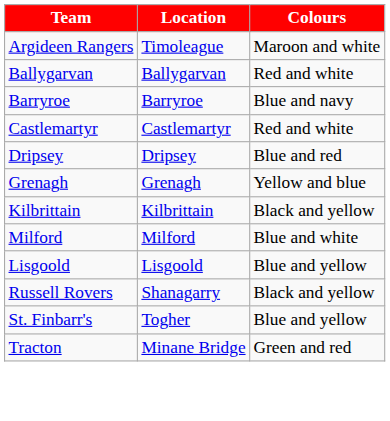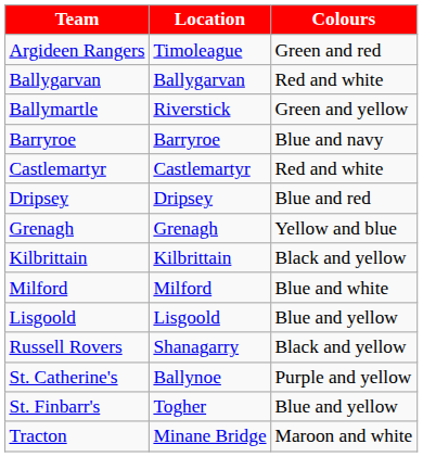 <table class="wikitable sortable">
 <tr>
 <th style="background:red;color:white">Team</th>
 <th style="background:red;color:white">Location</th>
 <th style="background:red;color:white">Colours</th>
 </tr>
 <tr>
 <td><a href='#'>Argideen Rangers</a></td>
 <td><a href='#'>Timoleague</a></td>
-<td>Maroon and white</td>
+<td>Green and red</td>
 </tr>
 <tr>
 <td><a href='#'>Ballygarvan</a></td>
 <td><a href='#'>Ballygarvan</a></td>
 <td>Red and white</td>
+</tr>
+<tr>
+<td><a href='#'>Ballymartle</a></td>
+<td><a href='#'>Riverstick</a></td>
+<td>Green and yellow</td>
 </tr>
 <tr>
 <td><a href='#'>Barryroe</a></td>
 <td><a href='#'>Barryroe</a></td>
 <td>Blue and navy</td>
 </tr>
 <tr>
 <td><a href='#'>Castlemartyr</a></td>
 <td><a href='#'>Castlemartyr</a></td>
 <td>Red and white</td>
 </tr>
 <tr>
 <td><a href='#'>Dripsey</a></td>
 <td><a href='#'>Dripsey</a></td>
 <td>Blue and red</td>
 </tr>
 <tr>
 <td><a href='#'>Grenagh</a></td>
 <td><a href='#'>Grenagh</a></td>
 <td>Yellow and blue</td>
 </tr>
 <tr>
 <td><a href='#'>Kilbrittain</a></td>
 <td><a href='#'>Kilbrittain</a></td>
 <td>Black and yellow</td>
 </tr>
 <tr>
 <td><a href='#'>Milford</a></td>
 <td><a href='#'>Milford</a></td>
 <td>Blue and white</td>
 </tr>
 <tr>
 <td><a href='#'>Lisgoold</a></td>
 <td><a href='#'>Lisgoold</a></td>
 <td>Blue and yellow</td>
 </tr>
 <tr>
 <td><a href='#'>Russell Rovers</a></td>
 <td><a href='#'>Shanagarry</a></td>
 <td>Black and yellow</td>
 </tr>
 <tr>
+<td><a href='#'>St. Catherine's</a></td>
+<td><a href='#'>Ballynoe</a></td>
+<td>Purple and yellow</td>
+</tr>
+<tr>
 <td><a href='#'>St. Finbarr's</a></td>
 <td><a href='#'>Togher</a></td>
 <td>Blue and yellow</td>
 </tr>
 <tr>
 <td><a href='#'>Tracton</a></td>
 <td><a href='#'>Minane Bridge</a></td>
-<td>Green and red</td>
+<td>Maroon and white</td>
 </tr>
 </table>
